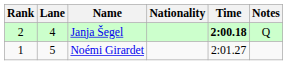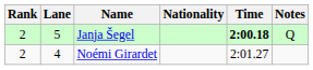 <table class="wikitable sortable" style="text-align:center">
 <tr>
 <th>Rank</th>
 <th>Lane</th>
 <th>Name</th>
 <th>Nationality</th>
 <th>Time</th>
 <th>Notes</th>
 </tr>
 <tr bgcolor=ccffcc>
 <td>2</td>
-<td>4</td>
+<td>5</td>
 <td align=left><a href='#'>Janja Šegel</a></td>
 <td align=left></td>
 <td><strong>2:00.18</strong></td>
 <td>Q</td>
 </tr>
 <tr>
-<td>1</td>
-<td>5</td>
+<td>2</td>
+<td>4</td>
 <td align=left><a href='#'>Noémi Girardet</a></td>
 <td align=left></td>
 <td>2:01.27</td>
 <td></td>
 </tr>
 </table>
